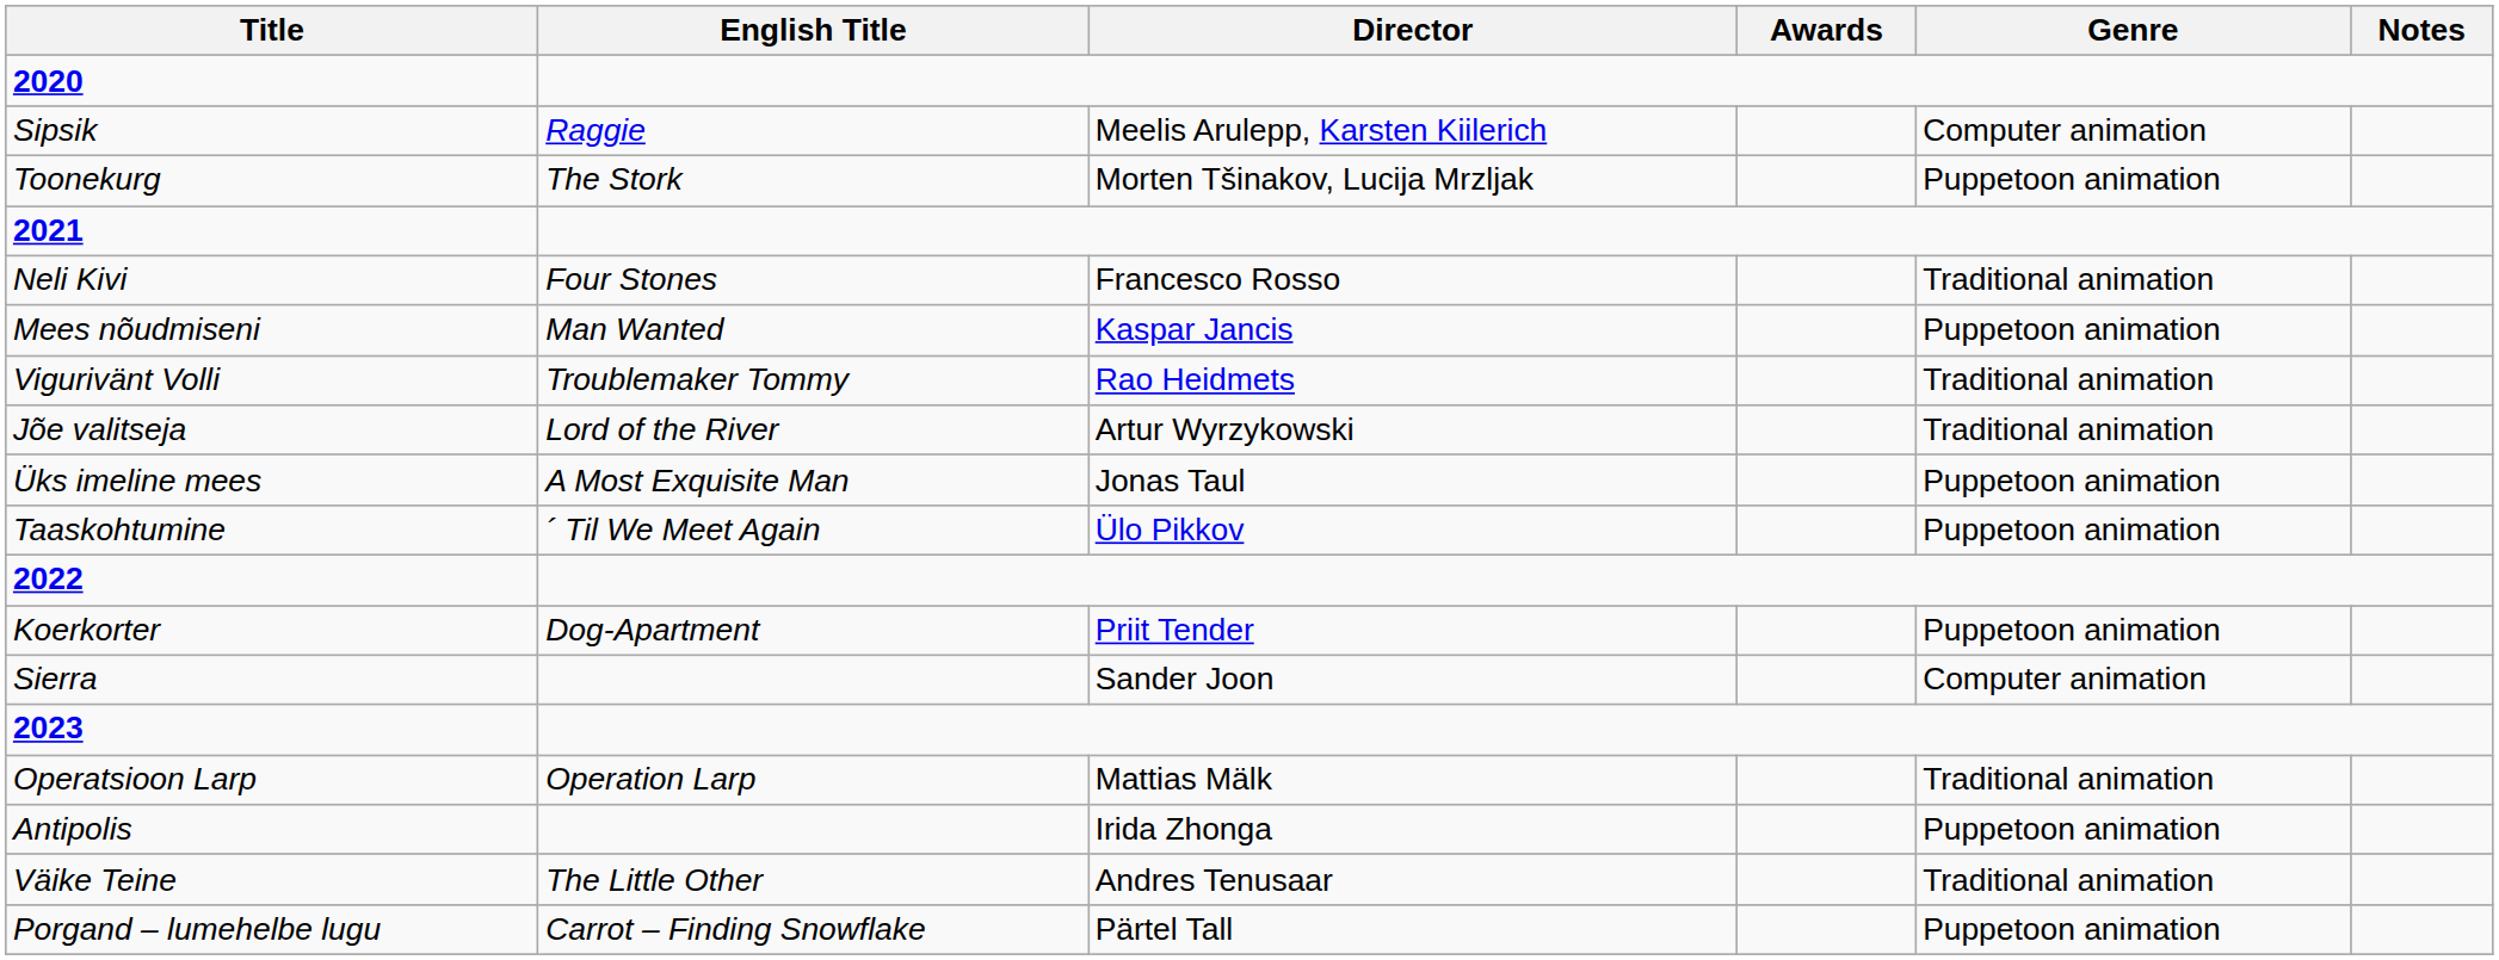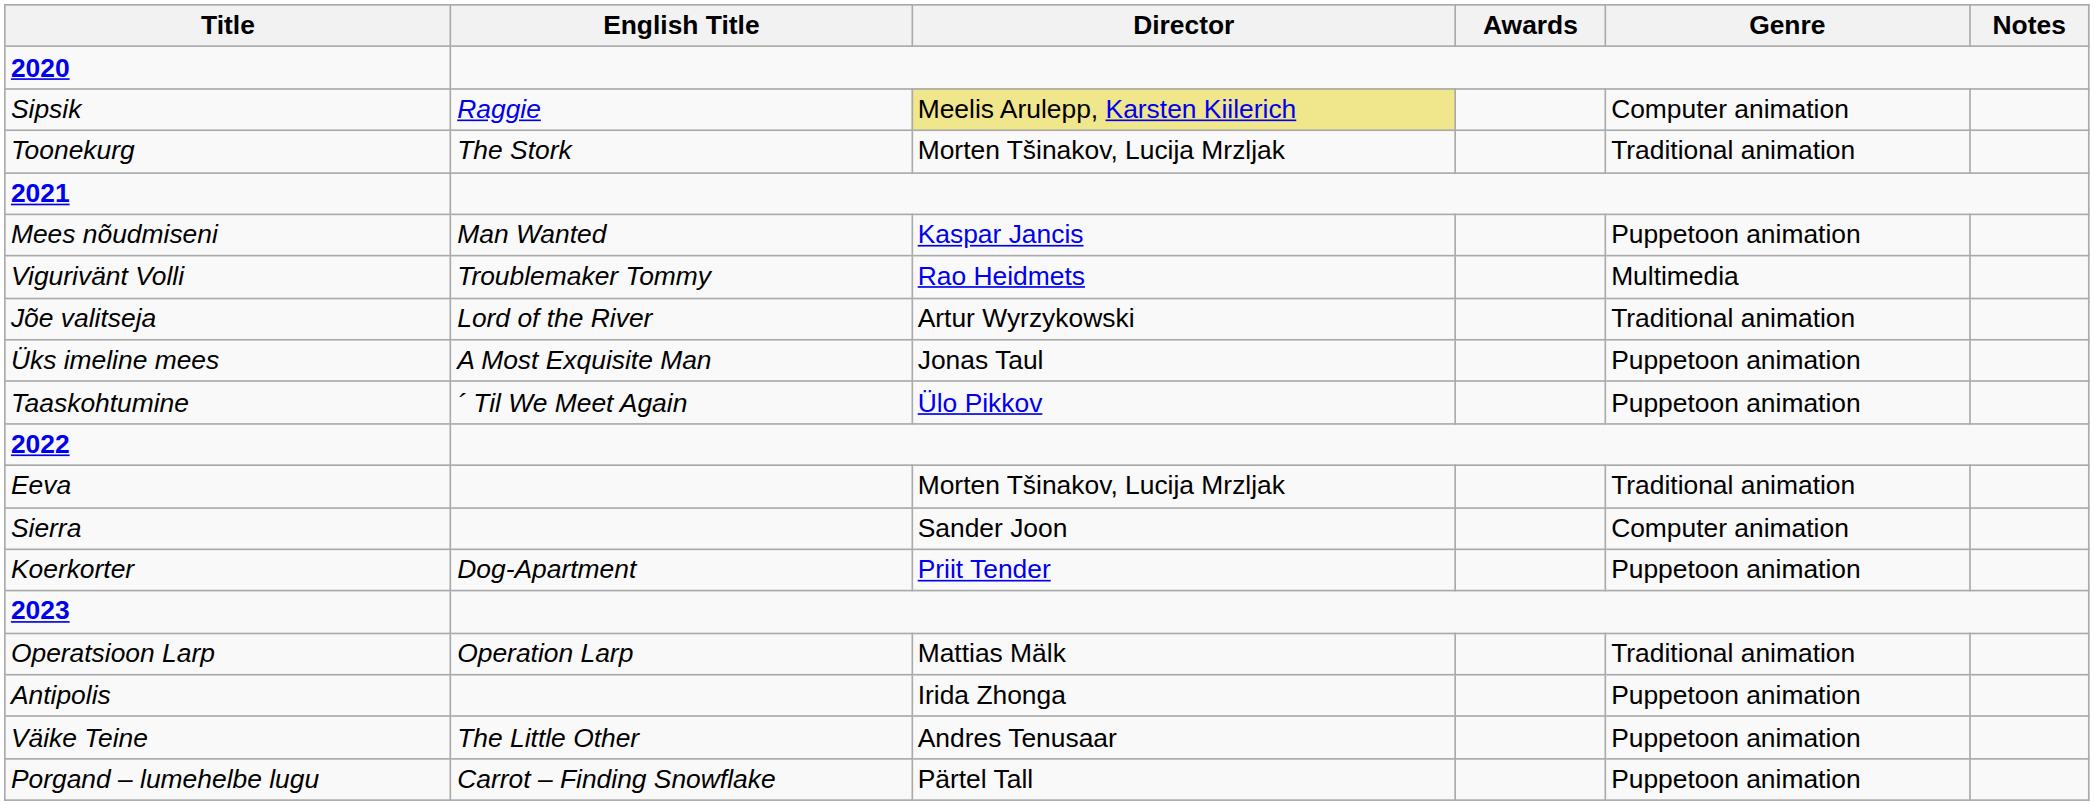 <table class="wikitable" width= "100%">
 <tr>
 <th>Title</th>
 <th>English Title</th>
 <th>Director</th>
 <th>Awards</th>
 <th>Genre</th>
 <th>Notes</th>
 </tr>
 <tr>
 <td><strong><a href='#'>2020</a></strong></td>
 </tr>
 <tr>
 <td><em>Sipsik</em></td>
 <td><em><a href='#'>Raggie</a></em></td>
-<td>Meelis Arulepp, <a href='#'>Karsten Kiilerich</a></td>
+<td style="background: khaki;">Meelis Arulepp, <a href='#'>Karsten Kiilerich</a></td>
 <td></td>
 <td>Computer animation</td>
 <td></td>
 </tr>
 <tr>
 <td><em>Toonekurg</em></td>
 <td><em>The Stork</em></td>
 <td>Morten Tšinakov, Lucija Mrzljak</td>
 <td></td>
-<td>Puppetoon animation</td>
+<td>Traditional animation</td>
 <td></td>
 </tr>
 <tr>
 <td><strong><a href='#'>2021</a></strong></td>
-</tr>
-<tr>
-<td><em>Neli Kivi</em></td>
-<td><em>Four Stones</em></td>
-<td>Francesco Rosso</td>
-<td></td>
-<td>Traditional animation</td>
-<td></td>
 </tr>
 <tr>
 <td><em>Mees nõudmiseni</em></td>
 <td><em>Man Wanted</em></td>
 <td><a href='#'>Kaspar Jancis</a></td>
 <td></td>
 <td>Puppetoon animation</td>
 <td></td>
 </tr>
 <tr>
 <td><em>Vigurivänt Volli</em></td>
 <td><em>Troublemaker Tommy</em></td>
 <td><a href='#'>Rao Heidmets</a></td>
 <td></td>
-<td>Traditional animation</td>
+<td>Multimedia</td>
 <td></td>
 </tr>
 <tr>
 <td><em>Jõe valitseja</em></td>
 <td><em>Lord of the River</em></td>
 <td>Artur Wyrzykowski</td>
 <td></td>
 <td>Traditional animation</td>
 <td></td>
 </tr>
 <tr>
 <td><em>Üks imeline mees</em></td>
 <td><em>A Most Exquisite Man</em></td>
 <td>Jonas Taul</td>
 <td></td>
 <td>Puppetoon animation</td>
 <td></td>
 </tr>
 <tr>
 <td><em>Taaskohtumine</em></td>
 <td><em>´ Til We Meet Again</em></td>
 <td><a href='#'>Ülo Pikkov</a></td>
 <td></td>
 <td>Puppetoon animation</td>
 <td></td>
 </tr>
 <tr>
 <td><strong><a href='#'>2022</a></strong></td>
 </tr>
 <tr>
-<td><em>Koerkorter</em></td>
-<td><em>Dog-Apartment</em></td>
-<td><a href='#'>Priit Tender</a></td>
+<td><em>Eeva</em></td>
 <td></td>
-<td>Puppetoon animation</td>
+<td>Morten Tšinakov, Lucija Mrzljak</td>
+<td></td>
+<td>Traditional animation</td>
 <td></td>
 </tr>
 <tr>
 <td><em>Sierra</em></td>
 <td></td>
 <td>Sander Joon</td>
 <td></td>
 <td>Computer animation</td>
+<td></td>
+</tr>
+<tr>
+<td><em>Koerkorter</em></td>
+<td><em>Dog-Apartment</em></td>
+<td><a href='#'>Priit Tender</a></td>
+<td></td>
+<td>Puppetoon animation</td>
 <td></td>
 </tr>
 <tr>
 <td><strong><a href='#'>2023</a></strong></td>
 </tr>
 <tr>
 <td><em>Operatsioon Larp</em></td>
 <td><em>Operation Larp</em></td>
 <td>Mattias Mälk</td>
 <td></td>
 <td>Traditional animation</td>
 <td></td>
 </tr>
 <tr>
 <td><em>Antipolis</em></td>
 <td></td>
 <td>Irida Zhonga</td>
 <td></td>
 <td>Puppetoon animation</td>
 <td></td>
 </tr>
 <tr>
 <td><em>Väike Teine</em></td>
 <td><em>The Little Other</em></td>
 <td>Andres Tenusaar</td>
 <td></td>
-<td>Traditional animation</td>
+<td>Puppetoon animation</td>
 <td></td>
 </tr>
 <tr>
 <td><em>Porgand – lumehelbe lugu</em></td>
 <td><em>Carrot – Finding Snowflake</em></td>
 <td>Pärtel Tall</td>
 <td></td>
 <td>Puppetoon animation</td>
 <td></td>
 </tr>
 </table>
